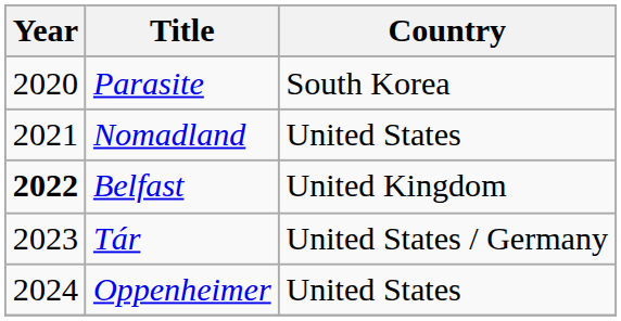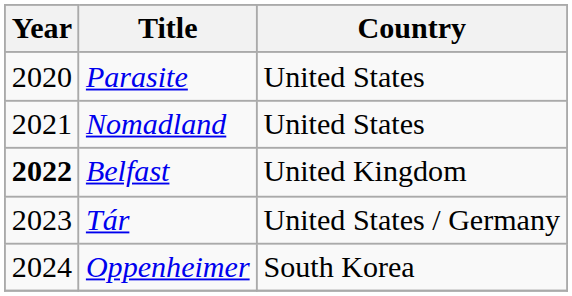 <table class="wikitable">
 <tr>
 <th>Year</th>
 <th>Title</th>
 <th>Country</th>
 </tr>
 <tr>
 <td>2020</td>
 <td><em><a href='#'>Parasite</a></em></td>
-<td>South Korea</td>
+<td>United States</td>
 </tr>
 <tr>
 <td>2021</td>
 <td><em><a href='#'>Nomadland</a></em></td>
 <td>United States</td>
 </tr>
 <tr>
 <td><strong>2022</strong></td>
 <td><em><a href='#'>Belfast</a></em></td>
 <td>United Kingdom</td>
 </tr>
 <tr>
 <td>2023</td>
 <td><em><a href='#'>Tár</a></em></td>
 <td>United States / Germany</td>
 </tr>
 <tr>
 <td>2024</td>
 <td><em><a href='#'>Oppenheimer</a></em></td>
-<td>United States</td>
+<td>South Korea</td>
 </tr>
 <tr>
 </tr>
 </table>
